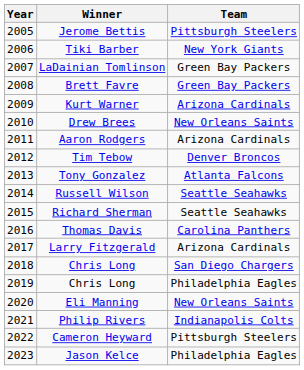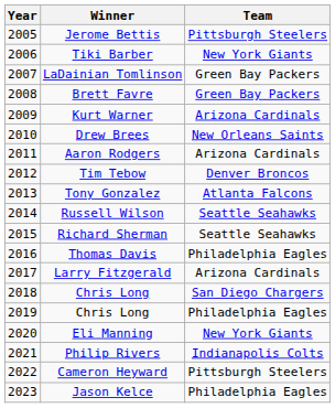 <table class="wikitable sortable" style="text-align:center;" width="auto">
 <tr>
 <th>Year</th>
 <th>Winner</th>
 <th>Team</th>
 </tr>
 <tr>
 <td>2005</td>
 <td><a href='#'>Jerome Bettis</a></td>
 <td><a href='#'>Pittsburgh Steelers</a></td>
 </tr>
 <tr>
 <td>2006</td>
 <td><a href='#'>Tiki Barber</a></td>
 <td><a href='#'>New York Giants</a></td>
 </tr>
 <tr>
 <td>2007</td>
 <td><a href='#'>LaDainian Tomlinson</a></td>
 <td>Green Bay Packers</td>
 </tr>
 <tr>
 <td>2008</td>
 <td><a href='#'>Brett Favre</a></td>
 <td><a href='#'>Green Bay Packers</a></td>
 </tr>
 <tr>
 <td>2009</td>
 <td><a href='#'>Kurt Warner</a></td>
 <td><a href='#'>Arizona Cardinals</a></td>
 </tr>
 <tr>
 <td>2010</td>
 <td><a href='#'>Drew Brees</a></td>
 <td><a href='#'>New Orleans Saints</a></td>
 </tr>
 <tr>
 <td>2011</td>
 <td><a href='#'>Aaron Rodgers</a></td>
 <td>Arizona Cardinals</td>
 </tr>
 <tr>
 <td>2012</td>
 <td><a href='#'>Tim Tebow</a></td>
 <td><a href='#'>Denver Broncos</a></td>
 </tr>
 <tr>
 <td>2013</td>
 <td><a href='#'>Tony Gonzalez</a></td>
 <td><a href='#'>Atlanta Falcons</a></td>
 </tr>
 <tr>
 <td>2014</td>
 <td><a href='#'>Russell Wilson</a></td>
 <td><a href='#'>Seattle Seahawks</a></td>
 </tr>
 <tr>
 <td>2015</td>
 <td><a href='#'>Richard Sherman</a></td>
 <td>Seattle Seahawks</td>
 </tr>
 <tr>
 <td>2016</td>
 <td><a href='#'>Thomas Davis</a></td>
-<td><a href='#'>Carolina Panthers</a></td>
+<td>Philadelphia Eagles</td>
 </tr>
 <tr>
 <td>2017</td>
 <td><a href='#'>Larry Fitzgerald</a></td>
 <td>Arizona Cardinals</td>
 </tr>
 <tr>
 <td>2018</td>
 <td><a href='#'>Chris Long</a></td>
 <td><a href='#'>San Diego Chargers</a></td>
 </tr>
 <tr>
 <td>2019</td>
 <td>Chris Long</td>
 <td>Philadelphia Eagles</td>
 </tr>
 <tr>
 <td>2020</td>
 <td><a href='#'>Eli Manning</a></td>
-<td><a href='#'>New Orleans Saints</a></td>
+<td><a href='#'>New York Giants</a></td>
 </tr>
 <tr>
 <td>2021</td>
 <td><a href='#'>Philip Rivers</a></td>
 <td><a href='#'>Indianapolis Colts</a></td>
 </tr>
 <tr>
 <td>2022</td>
 <td><a href='#'>Cameron Heyward</a></td>
 <td>Pittsburgh Steelers</td>
 </tr>
 <tr>
 <td>2023</td>
 <td><a href='#'>Jason Kelce</a></td>
 <td>Philadelphia Eagles</td>
 </tr>
 </table>
